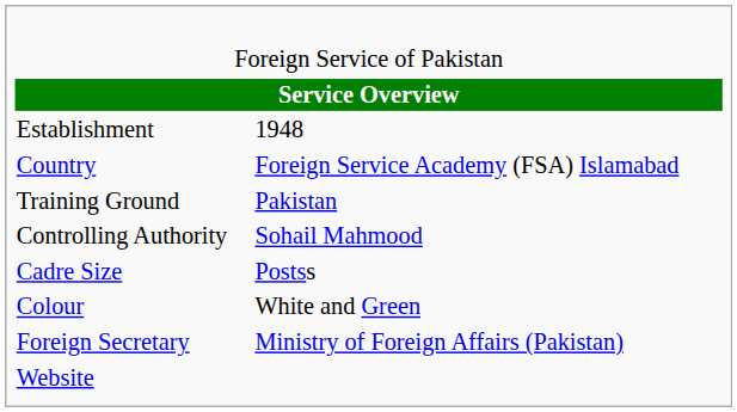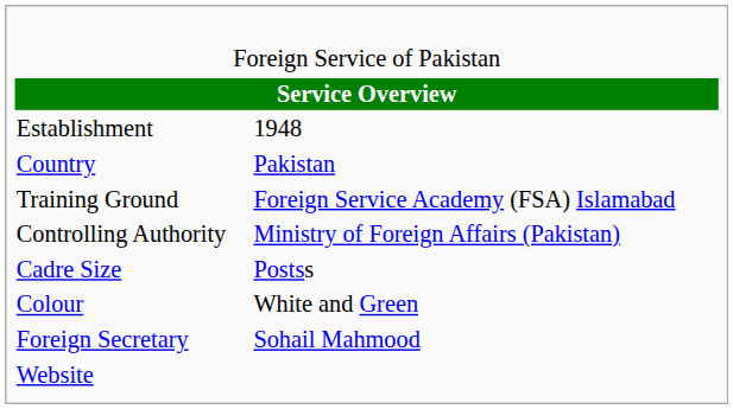 <table class="infobox" style="font-size: 90%; text-align: left; width: 30em">
 <tr>
 <td colspan=2 style="text-align: center"><br>Foreign Service of Pakistan</td>
 </tr>
 <tr>
 <th cellpadding="1" colspan="12" style="background:#008000; color:#FFFFFF; text-align: center">Service Overview</th>
 </tr>
 <tr>
 <td>Establishment</td>
 <td>1948</td>
 </tr>
 <tr>
 <td><a href='#'>Country</a></td>
+<td><a href='#'>Pakistan</a></td>
+</tr>
+<tr>
+<td>Training Ground</td>
 <td><a href='#'>Foreign Service Academy</a> (FSA) <a href='#'>Islamabad</a></td>
 </tr>
 <tr>
-<td>Training Ground</td>
-<td><a href='#'>Pakistan</a></td>
-</tr>
-<tr>
 <td>Controlling Authority</td>
-<td><a href='#'>Sohail Mahmood</a></td>
+<td><a href='#'>Ministry of Foreign Affairs (Pakistan)</a></td>
 </tr>
 <tr>
 <td><a href='#'>Cadre Size</a></td>
 <td><a href='#'>Posts</a>s</td>
 </tr>
 <tr>
 <td><a href='#'>Colour</a></td>
 <td>White and <a href='#'>Green</a> <br></td>
 </tr>
 <tr>
 <td><a href='#'>Foreign Secretary</a></td>
-<td><a href='#'>Ministry of Foreign Affairs (Pakistan)</a></td>
+<td><a href='#'>Sohail Mahmood</a></td>
 </tr>
 <tr>
 <td><a href='#'>Website</a></td>
 <td></td>
 </tr>
 <tr>
 </tr>
 </table>
